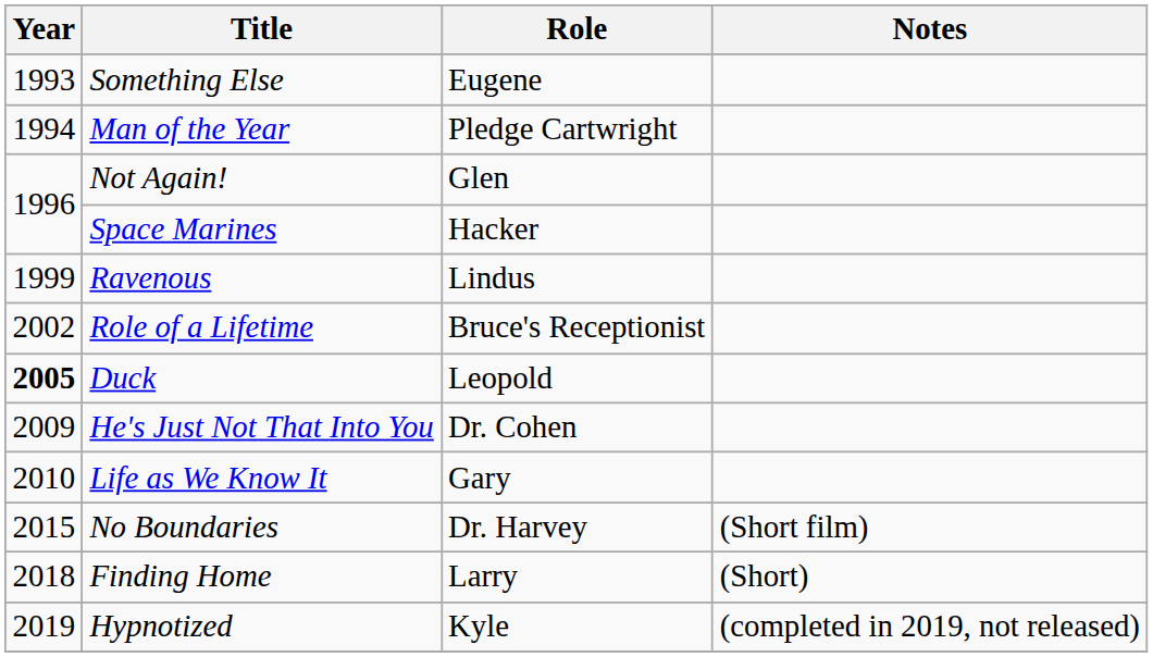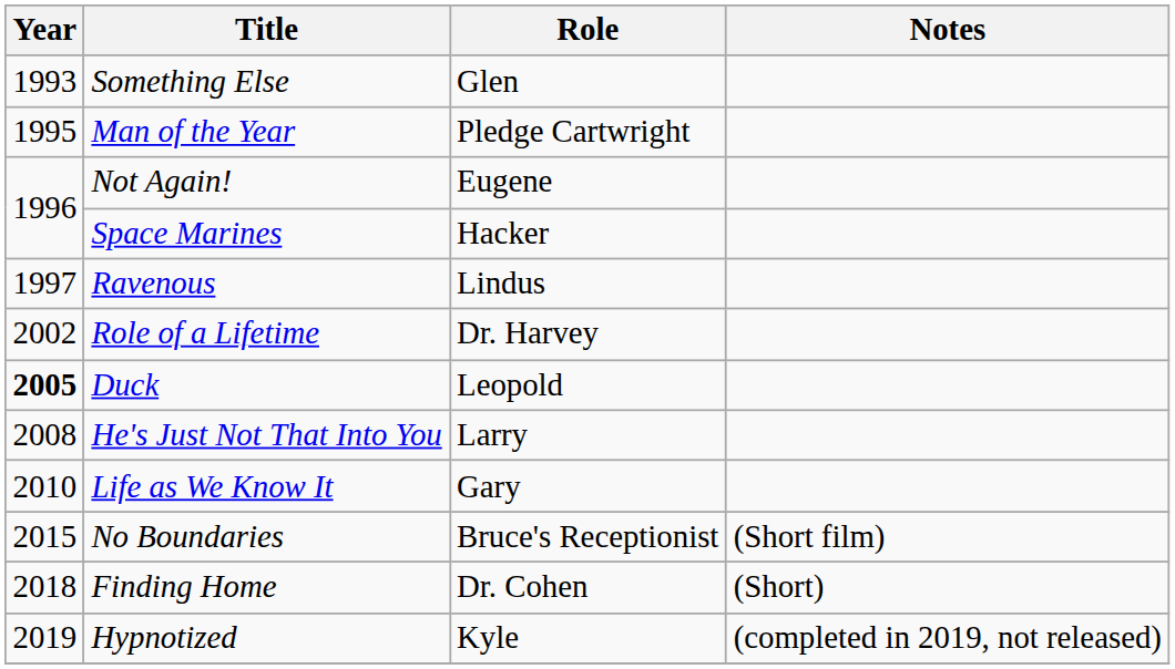 <table class="wikitable sortable">
 <tr>
 <th>Year</th>
 <th>Title</th>
 <th>Role</th>
 <th>Notes</th>
 </tr>
 <tr>
 <td>1993</td>
 <td><em>Something Else</em></td>
-<td>Eugene</td>
+<td>Glen</td>
 <td></td>
 </tr>
 <tr>
-<td>1994</td>
+<td>1995</td>
 <td><em><a href='#'>Man of the Year</a></em></td>
 <td>Pledge Cartwright</td>
 <td></td>
 </tr>
 <tr>
 <td rowspan="2">1996</td>
 <td><em>Not Again!</em></td>
-<td>Glen</td>
+<td>Eugene</td>
 <td></td>
 </tr>
 <tr>
 <td><em><a href='#'>Space Marines</a></em></td>
 <td>Hacker</td>
 <td></td>
 </tr>
 <tr>
-<td>1999</td>
+<td>1997</td>
 <td><em><a href='#'>Ravenous</a></em></td>
 <td>Lindus</td>
 <td></td>
 </tr>
 <tr>
 <td>2002</td>
 <td><em><a href='#'>Role of a Lifetime</a></em></td>
-<td>Bruce's Receptionist</td>
+<td>Dr. Harvey</td>
 <td></td>
 </tr>
 <tr>
 <td><strong>2005</strong></td>
 <td><em><a href='#'>Duck</a></em></td>
 <td>Leopold</td>
 <td></td>
 </tr>
 <tr>
-<td>2009</td>
+<td>2008</td>
 <td><em><a href='#'>He's Just Not That Into You</a></em></td>
-<td>Dr. Cohen</td>
+<td>Larry</td>
 <td></td>
 </tr>
 <tr>
 <td>2010</td>
 <td><em><a href='#'>Life as We Know It</a></em></td>
 <td>Gary</td>
 <td></td>
 </tr>
 <tr>
 <td>2015</td>
 <td><em>No Boundaries</em></td>
-<td>Dr. Harvey</td>
+<td>Bruce's Receptionist</td>
 <td>(Short film)</td>
 </tr>
 <tr>
 <td>2018</td>
 <td><em>Finding Home</em></td>
-<td>Larry</td>
+<td>Dr. Cohen</td>
 <td>(Short)</td>
 </tr>
 <tr>
 <td>2019</td>
 <td><em>Hypnotized</em></td>
 <td>Kyle</td>
 <td>(completed in 2019, not released)</td>
 </tr>
 <tr>
 </tr>
 </table>
